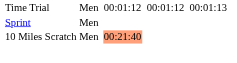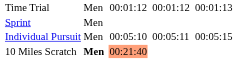 <table>
 <tr>
 <td>Time Trial</td>
 <td>Men</td>
 <td></td>
 <td>00:01:12</td>
 <td></td>
 <td>00:01:12</td>
 <td></td>
 <td>00:01:13</td>
 </tr>
 <tr>
 <td><a href='#'>Sprint</a></td>
 <td>Men</td>
 <td></td>
 <td></td>
 <td></td>
 <td></td>
 <td></td>
 <td></td>
 </tr>
 <tr>
+<td><a href='#'>Individual Pursuit</a></td>
+<td>Men</td>
+<td></td>
+<td>00:05:10</td>
+<td></td>
+<td>00:05:11</td>
+<td></td>
+<td>00:05:15</td>
+</tr>
+<tr>
 <td>10 Miles Scratch</td>
-<td>Men</td>
+<td><strong>Men</strong></td>
 <td></td>
 <td style="background: lightsalmon;">00:21:40</td>
 <td></td>
 <td></td>
 <td></td>
 <td></td>
 </tr>
 </table>
